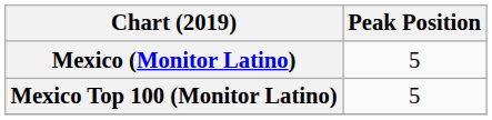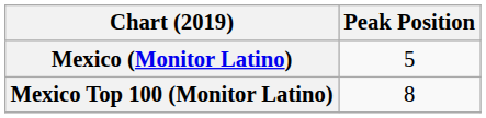 <table class="wikitable sortable plainrowheaders" style="text-align:center">
 <tr>
 <th>Chart (2019)</th>
 <th>Peak Position</th>
 </tr>
 <tr>
 <th scope="row">Mexico (<a href='#'>Monitor Latino</a>)</th>
 <td align="center">5</td>
 </tr>
 <tr>
 <th scope="row">Mexico Top 100 (Monitor Latino)</th>
-<td>5</td>
+<td>8</td>
 </tr>
 <tr>
 </tr>
 </table>
